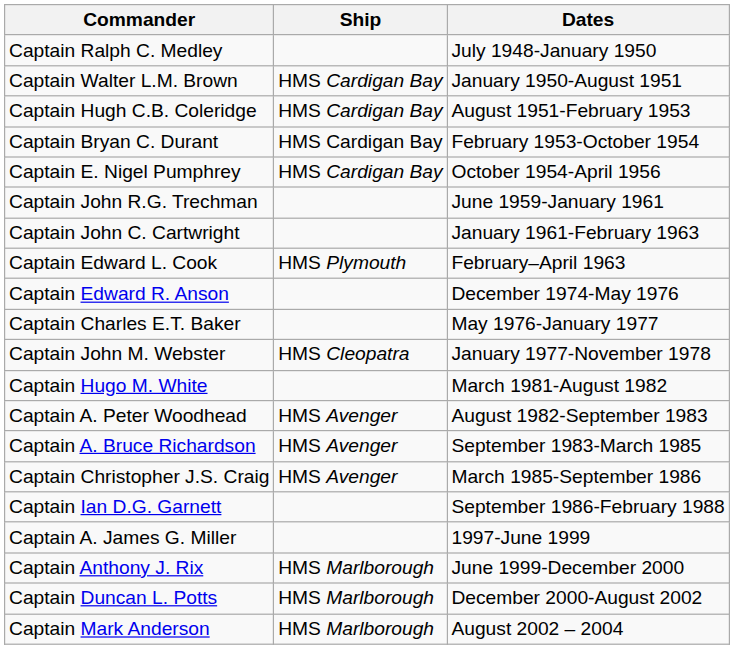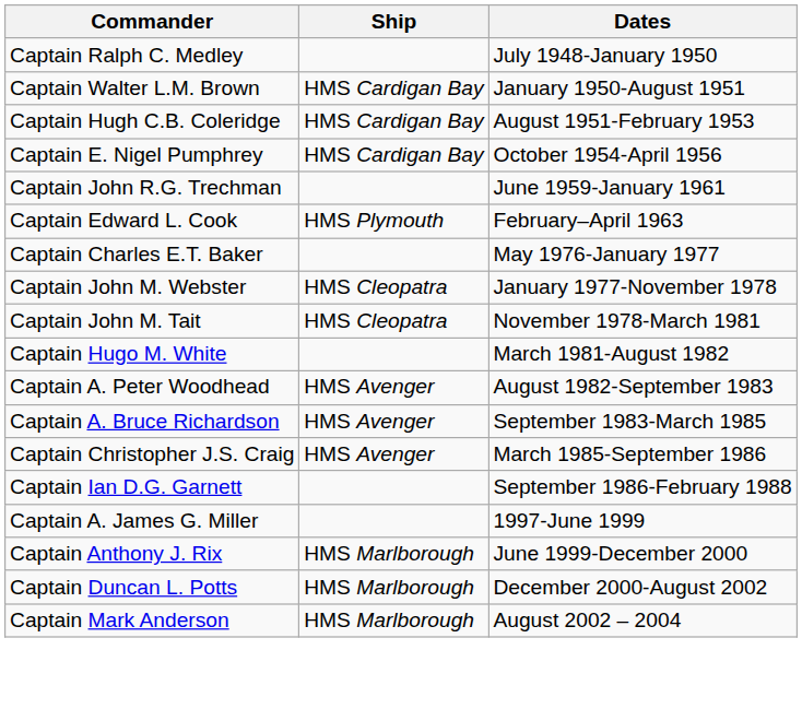 <table class="wikitable">
 <tr>
 <th>Commander</th>
 <th>Ship</th>
 <th>Dates</th>
 </tr>
 <tr>
 <td>Captain Ralph C. Medley</td>
 <td></td>
 <td>July 1948-January 1950</td>
 </tr>
 <tr>
 <td>Captain Walter L.M. Brown</td>
 <td>HMS <em>Cardigan Bay</em></td>
 <td>January 1950-August 1951</td>
 </tr>
 <tr>
 <td>Captain Hugh C.B. Coleridge</td>
 <td>HMS <em>Cardigan Bay</em></td>
 <td>August 1951-February 1953</td>
 </tr>
 <tr>
-<td>Captain Bryan C. Durant</td>
-<td>HMS Cardigan Bay</td>
-<td>February 1953-October 1954</td>
-</tr>
-<tr>
 <td>Captain E. Nigel Pumphrey</td>
 <td>HMS <em>Cardigan Bay</em></td>
 <td>October 1954-April 1956</td>
 </tr>
 <tr>
 <td>Captain John R.G. Trechman</td>
 <td></td>
 <td>June 1959-January 1961</td>
 </tr>
 <tr>
-<td>Captain John C. Cartwright</td>
-<td></td>
-<td>January 1961-February 1963</td>
-</tr>
-<tr>
 <td>Captain Edward L. Cook</td>
 <td>HMS <em>Plymouth</em></td>
 <td>February–April 1963</td>
-</tr>
-<tr>
-<td>Captain <a href='#'>Edward R. Anson</a></td>
-<td></td>
-<td>December 1974-May 1976</td>
 </tr>
 <tr>
 <td>Captain Charles E.T. Baker</td>
 <td></td>
 <td>May 1976-January 1977</td>
 </tr>
 <tr>
 <td>Captain John M. Webster</td>
 <td>HMS <em>Cleopatra</em></td>
 <td>January 1977-November 1978</td>
+</tr>
+<tr>
+<td>Captain John M. Tait</td>
+<td>HMS <em>Cleopatra</em></td>
+<td>November 1978-March 1981</td>
 </tr>
 <tr>
 <td>Captain <a href='#'>Hugo M. White</a></td>
 <td></td>
 <td>March 1981-August 1982</td>
 </tr>
 <tr>
 <td>Captain A. Peter Woodhead</td>
 <td>HMS <em>Avenger</em></td>
 <td>August 1982-September 1983</td>
 </tr>
 <tr>
 <td>Captain <a href='#'>A. Bruce Richardson</a></td>
 <td>HMS <em>Avenger</em></td>
 <td>September 1983-March 1985</td>
 </tr>
 <tr>
 <td>Captain Christopher J.S. Craig</td>
 <td>HMS <em>Avenger</em></td>
 <td>March 1985-September 1986</td>
 </tr>
 <tr>
 <td>Captain <a href='#'>Ian D.G. Garnett</a></td>
 <td></td>
 <td>September 1986-February 1988</td>
 </tr>
 <tr>
 <td>Captain A. James G. Miller</td>
 <td></td>
 <td>1997-June 1999</td>
 </tr>
 <tr>
 <td>Captain <a href='#'>Anthony J. Rix</a></td>
 <td>HMS <em>Marlborough</em></td>
 <td>June 1999-December 2000</td>
 </tr>
 <tr>
 <td>Captain <a href='#'>Duncan L. Potts</a></td>
 <td>HMS <em>Marlborough</em></td>
 <td>December 2000-August 2002</td>
 </tr>
 <tr>
 <td>Captain <a href='#'>Mark Anderson</a></td>
 <td>HMS <em>Marlborough</em></td>
 <td>August 2002 – 2004</td>
 </tr>
 </table>
